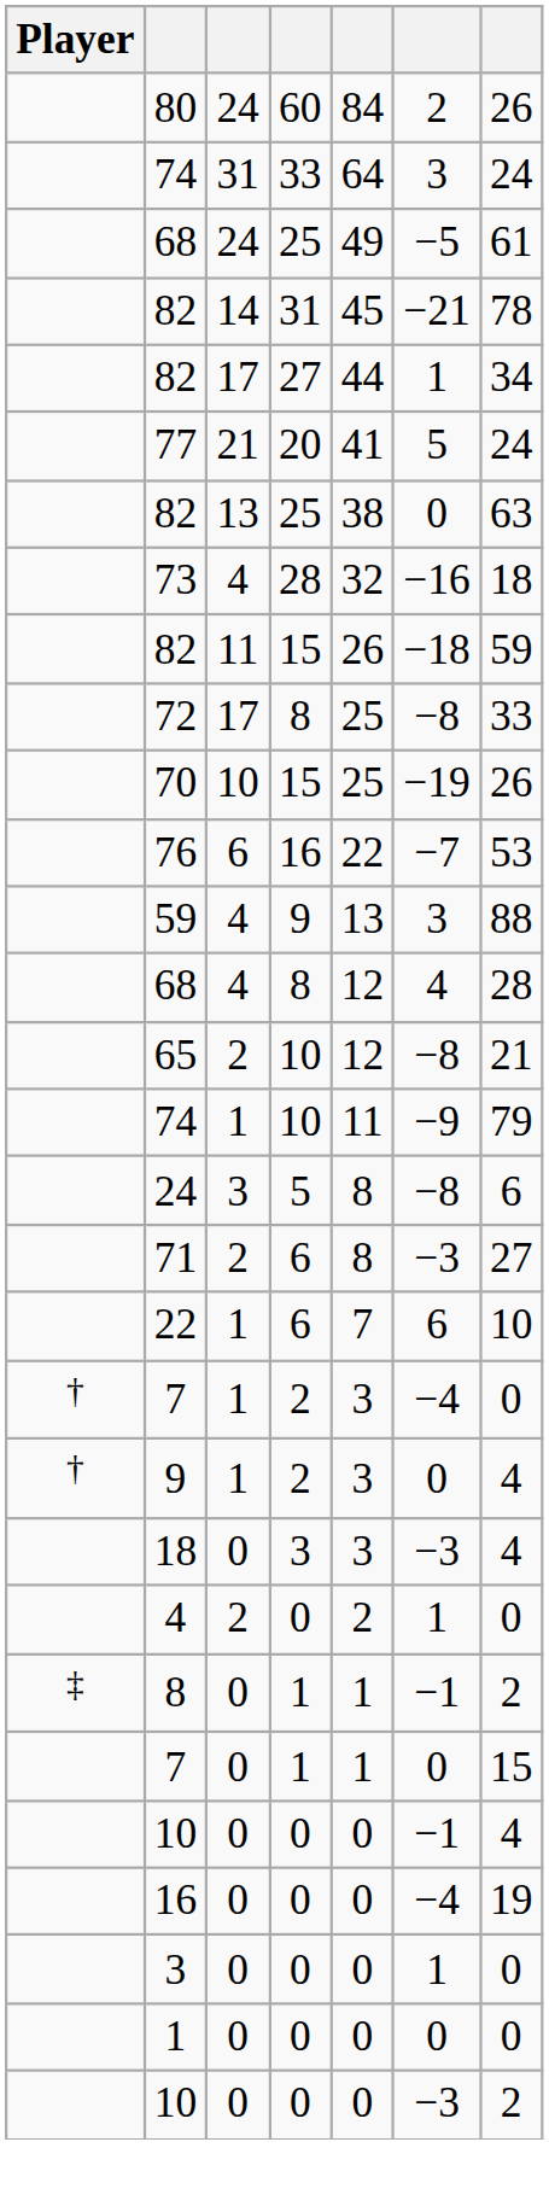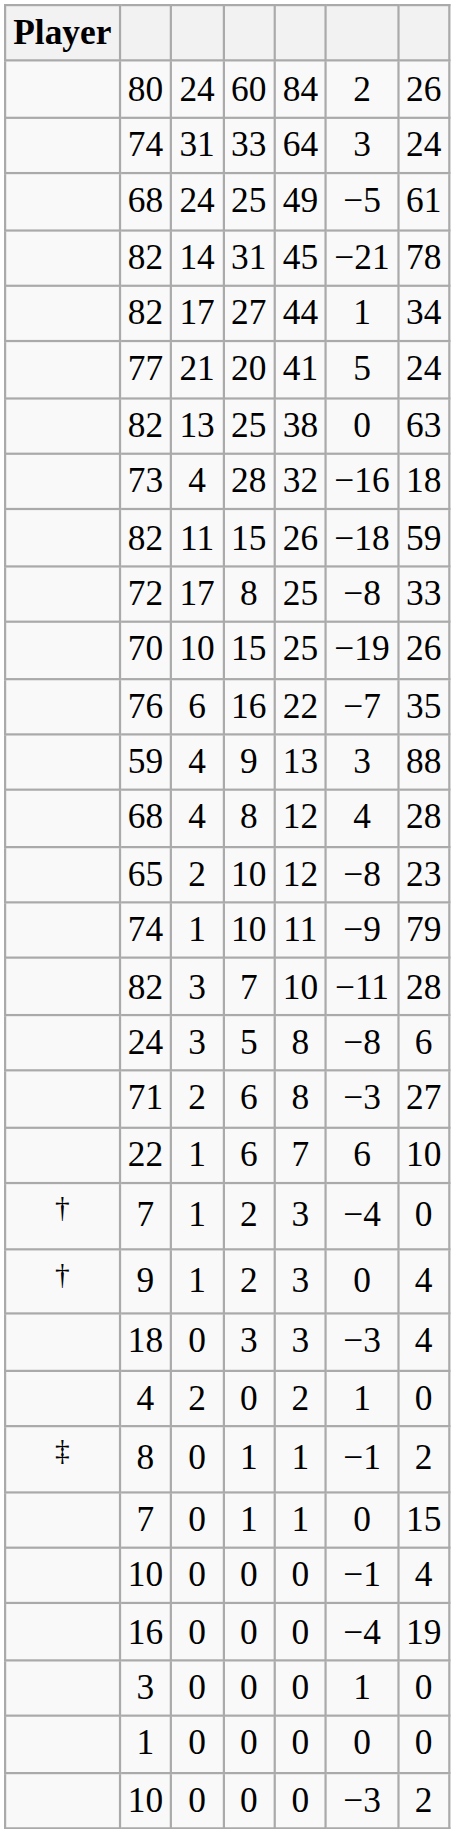 <table class="wikitable sortable" style="text-align:center;">
 <tr>
 <th>Player</th>
 <th></th>
 <th></th>
 <th></th>
 <th></th>
 <th data-sort-type="number"></th>
 <th></th>
 </tr>
 <tr>
 <td></td>
 <td>80</td>
 <td>24</td>
 <td>60</td>
 <td>84</td>
 <td>2</td>
 <td>26</td>
 </tr>
 <tr>
 <td></td>
 <td>74</td>
 <td>31</td>
 <td>33</td>
 <td>64</td>
 <td>3</td>
 <td>24</td>
 </tr>
 <tr>
 <td></td>
 <td>68</td>
 <td>24</td>
 <td>25</td>
 <td>49</td>
 <td>−5</td>
 <td>61</td>
 </tr>
 <tr>
 <td></td>
 <td>82</td>
 <td>14</td>
 <td>31</td>
 <td>45</td>
 <td>−21</td>
 <td>78</td>
 </tr>
 <tr>
 <td></td>
 <td>82</td>
 <td>17</td>
 <td>27</td>
 <td>44</td>
 <td>1</td>
 <td>34</td>
 </tr>
 <tr>
 <td></td>
 <td>77</td>
 <td>21</td>
 <td>20</td>
 <td>41</td>
 <td>5</td>
 <td>24</td>
 </tr>
 <tr>
 <td></td>
 <td>82</td>
 <td>13</td>
 <td>25</td>
 <td>38</td>
 <td>0</td>
 <td>63</td>
 </tr>
 <tr>
 <td></td>
 <td>73</td>
 <td>4</td>
 <td>28</td>
 <td>32</td>
 <td>−16</td>
 <td>18</td>
 </tr>
 <tr>
 <td></td>
 <td>82</td>
 <td>11</td>
 <td>15</td>
 <td>26</td>
 <td>−18</td>
 <td>59</td>
 </tr>
 <tr>
 <td></td>
 <td>72</td>
 <td>17</td>
 <td>8</td>
 <td>25</td>
 <td>−8</td>
 <td>33</td>
 </tr>
 <tr>
 <td></td>
 <td>70</td>
 <td>10</td>
 <td>15</td>
 <td>25</td>
 <td>−19</td>
 <td>26</td>
 </tr>
 <tr>
 <td></td>
 <td>76</td>
 <td>6</td>
 <td>16</td>
 <td>22</td>
 <td>−7</td>
-<td>53</td>
+<td>35</td>
 </tr>
 <tr>
 <td></td>
 <td>59</td>
 <td>4</td>
 <td>9</td>
 <td>13</td>
 <td>3</td>
 <td>88</td>
 </tr>
 <tr>
 <td></td>
 <td>68</td>
 <td>4</td>
 <td>8</td>
 <td>12</td>
 <td>4</td>
 <td>28</td>
 </tr>
 <tr>
 <td></td>
 <td>65</td>
 <td>2</td>
 <td>10</td>
 <td>12</td>
 <td>−8</td>
-<td>21</td>
+<td>23</td>
 </tr>
 <tr>
 <td></td>
 <td>74</td>
 <td>1</td>
 <td>10</td>
 <td>11</td>
 <td>−9</td>
 <td>79</td>
+</tr>
+<tr>
+<td></td>
+<td>82</td>
+<td>3</td>
+<td>7</td>
+<td>10</td>
+<td>−11</td>
+<td>28</td>
 </tr>
 <tr>
 <td></td>
 <td>24</td>
 <td>3</td>
 <td>5</td>
 <td>8</td>
 <td>−8</td>
 <td>6</td>
 </tr>
 <tr>
 <td></td>
 <td>71</td>
 <td>2</td>
 <td>6</td>
 <td>8</td>
 <td>−3</td>
 <td>27</td>
 </tr>
 <tr>
 <td></td>
 <td>22</td>
 <td>1</td>
 <td>6</td>
 <td>7</td>
 <td>6</td>
 <td>10</td>
 </tr>
 <tr>
 <td><sup>†</sup></td>
 <td>7</td>
 <td>1</td>
 <td>2</td>
 <td>3</td>
 <td>−4</td>
 <td>0</td>
 </tr>
 <tr>
 <td><sup>†</sup></td>
 <td>9</td>
 <td>1</td>
 <td>2</td>
 <td>3</td>
 <td>0</td>
 <td>4</td>
 </tr>
 <tr>
 <td></td>
 <td>18</td>
 <td>0</td>
 <td>3</td>
 <td>3</td>
 <td>−3</td>
 <td>4</td>
 </tr>
 <tr>
 <td></td>
 <td>4</td>
 <td>2</td>
 <td>0</td>
 <td>2</td>
 <td>1</td>
 <td>0</td>
 </tr>
 <tr>
 <td><sup>‡</sup></td>
 <td>8</td>
 <td>0</td>
 <td>1</td>
 <td>1</td>
 <td>−1</td>
 <td>2</td>
 </tr>
 <tr>
 <td></td>
 <td>7</td>
 <td>0</td>
 <td>1</td>
 <td>1</td>
 <td>0</td>
 <td>15</td>
 </tr>
 <tr>
 <td></td>
 <td>10</td>
 <td>0</td>
 <td>0</td>
 <td>0</td>
 <td>−1</td>
 <td>4</td>
 </tr>
 <tr>
 <td></td>
 <td>16</td>
 <td>0</td>
 <td>0</td>
 <td>0</td>
 <td>−4</td>
 <td>19</td>
 </tr>
 <tr>
 <td></td>
 <td>3</td>
 <td>0</td>
 <td>0</td>
 <td>0</td>
 <td>1</td>
 <td>0</td>
 </tr>
 <tr>
 <td></td>
 <td>1</td>
 <td>0</td>
 <td>0</td>
 <td>0</td>
 <td>0</td>
 <td>0</td>
 </tr>
 <tr>
 <td></td>
 <td>10</td>
 <td>0</td>
 <td>0</td>
 <td>0</td>
 <td>−3</td>
 <td>2</td>
 </tr>
 </table>
